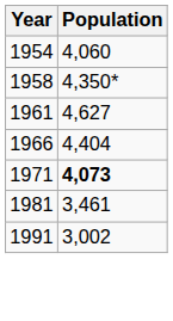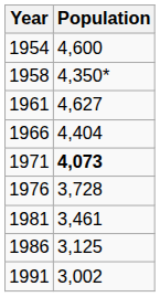 <table class="wikitable">
 <tr>
 <th>Year</th>
 <th>Population</th>
 </tr>
 <tr>
 <td>1954</td>
-<td>4,060</td>
+<td>4,600</td>
 </tr>
 <tr>
 <td>1958</td>
 <td>4,350*</td>
 </tr>
 <tr>
 <td>1961</td>
 <td>4,627</td>
 </tr>
 <tr>
 <td>1966</td>
 <td>4,404</td>
 </tr>
 <tr>
 <td>1971</td>
 <td><strong>4,073</strong></td>
 </tr>
 <tr>
+<td>1976</td>
+<td>3,728</td>
+</tr>
+<tr>
 <td>1981</td>
 <td>3,461</td>
+</tr>
+<tr>
+<td>1986</td>
+<td>3,125</td>
 </tr>
 <tr>
 <td>1991</td>
 <td>3,002</td>
 </tr>
 </table>
